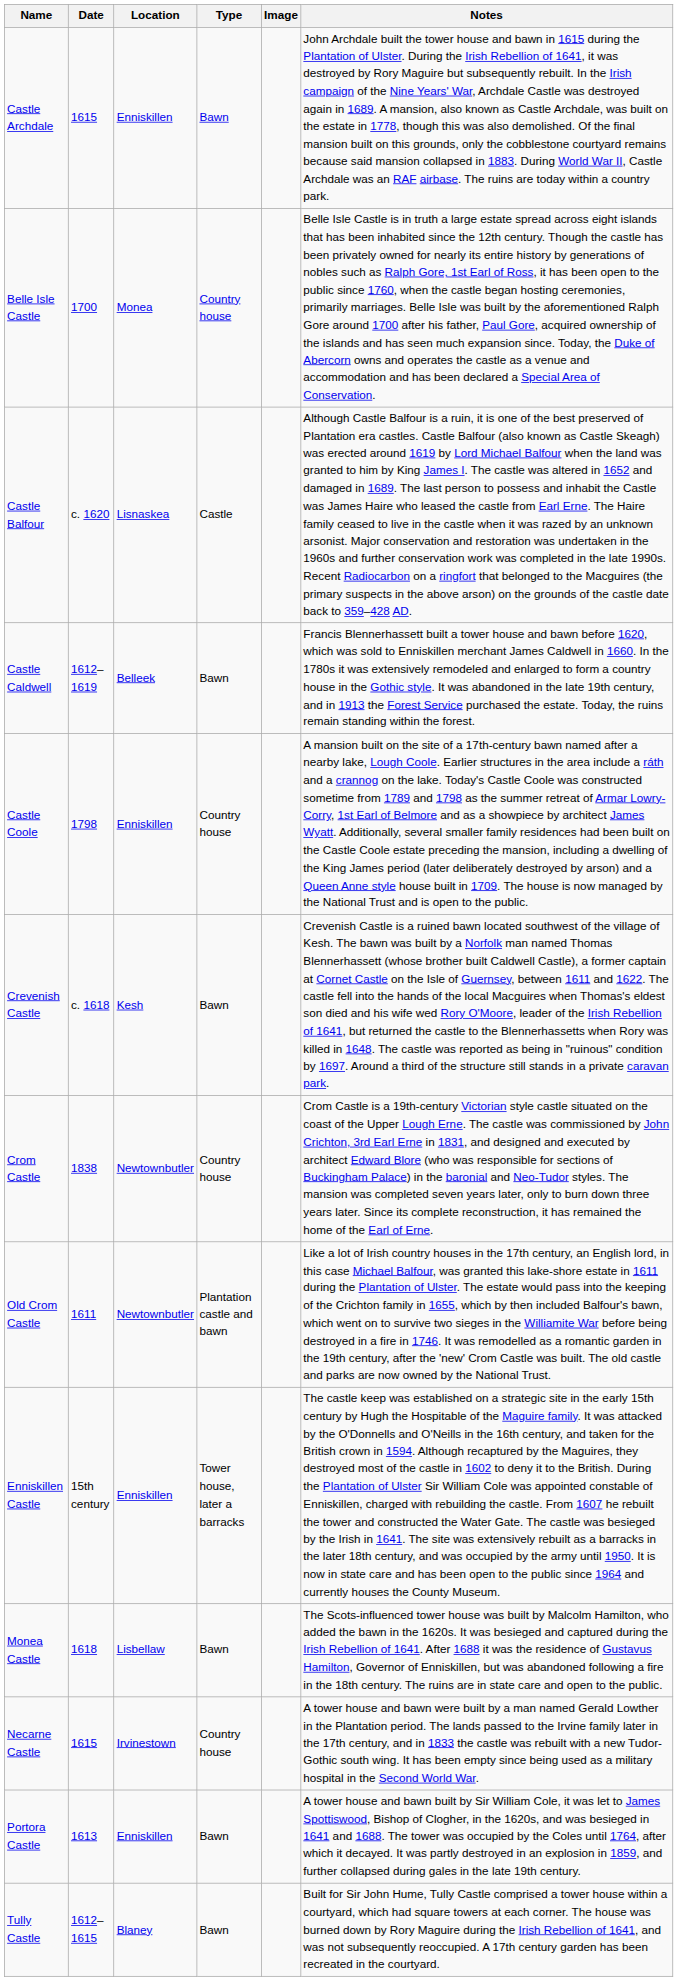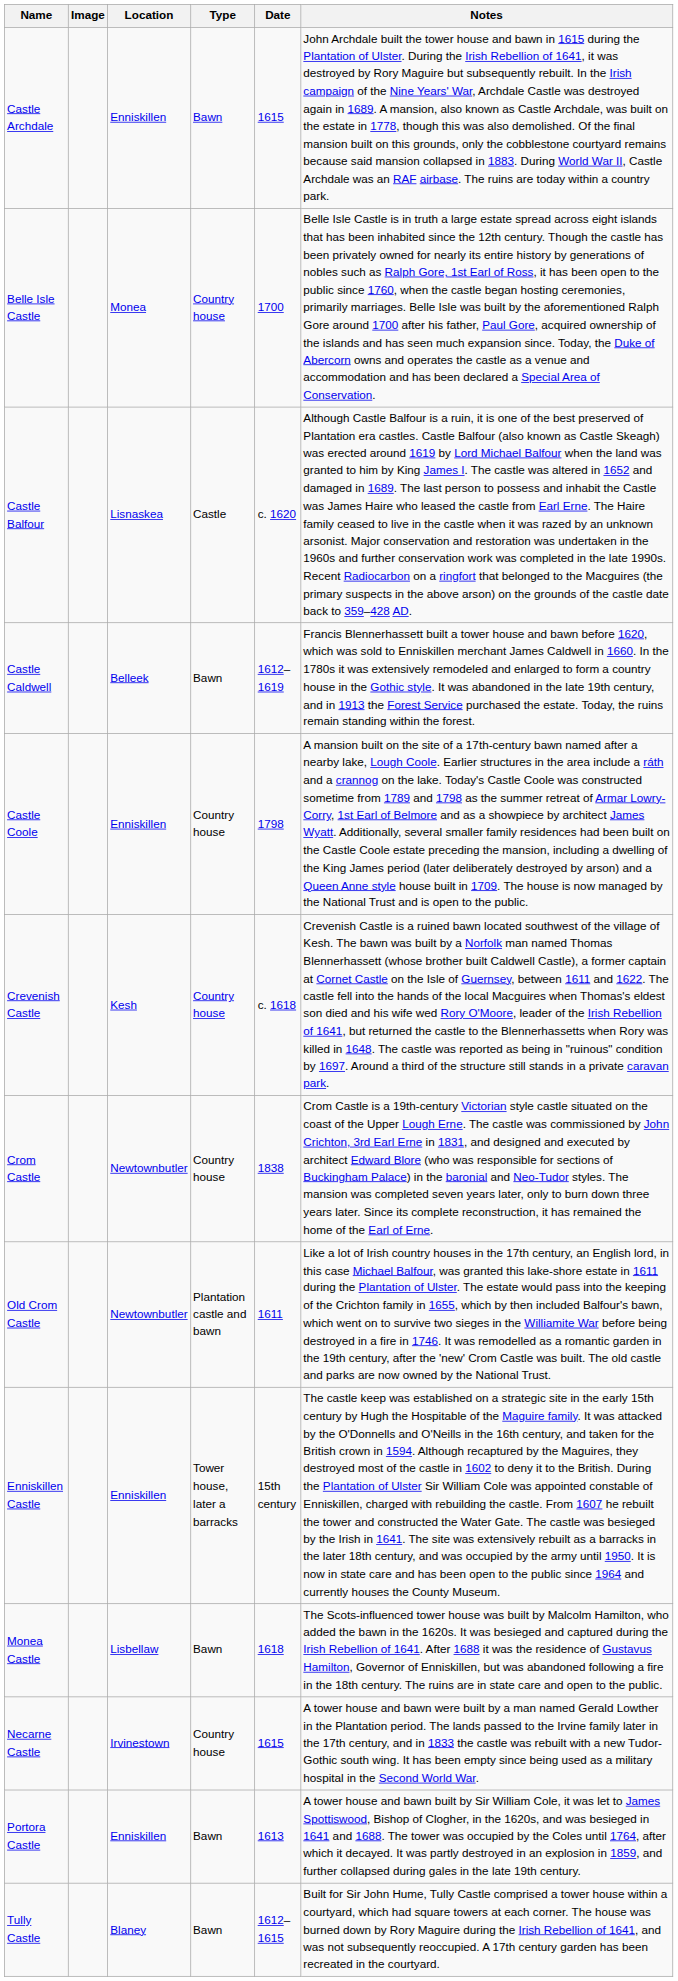 <table class="wikitable sortable" style="font-size:95%;border:0px;text-align:left;line-height:150%;">
 <tr>
 <th>Name</th>
-<th>Date</th>
+<th>Image</th>
 <th>Location</th>
 <th>Type</th>
-<th>Image</th>
+<th>Date</th>
 <th class="unsortable">Notes</th>
 </tr>
 <tr>
 <td><a href='#'>Castle Archdale</a></td>
-<td><a href='#'>1615</a></td>
+<td></td>
 <td><a href='#'>Enniskillen</a> </td>
 <td><a href='#'>Bawn</a></td>
-<td></td>
+<td><a href='#'>1615</a></td>
 <td>John Archdale built the tower house and bawn in <a href='#'>1615</a> during the <a href='#'>Plantation of Ulster</a>. During the <a href='#'>Irish Rebellion of 1641</a>, it was destroyed by Rory Maguire but subsequently rebuilt. In the <a href='#'>Irish campaign</a> of the <a href='#'>Nine Years' War</a>, Archdale Castle was destroyed again in <a href='#'>1689</a>. A mansion, also known as Castle Archdale, was built on the estate in <a href='#'>1778</a>, though this was also demolished. Of the final mansion built on this grounds, only the cobblestone courtyard remains because said mansion collapsed in <a href='#'>1883</a>. During <a href='#'>World War II</a>, Castle Archdale was an <a href='#'>RAF</a> <a href='#'>airbase</a>. The ruins are today within a country park.</td>
 </tr>
 <tr>
 <td><a href='#'>Belle Isle Castle</a></td>
-<td><a href='#'>1700</a></td>
+<td></td>
 <td><a href='#'>Monea</a> </td>
 <td><a href='#'>Country house</a></td>
-<td></td>
+<td><a href='#'>1700</a></td>
 <td>Belle Isle Castle is in truth a large estate spread across eight islands that has been inhabited since the 12th century. Though the castle has been privately owned for nearly its entire history by generations of nobles such as <a href='#'>Ralph Gore, 1st Earl of Ross</a>, it has been open to the public since <a href='#'>1760</a>, when the castle began hosting ceremonies, primarily marriages. Belle Isle was built by the aforementioned Ralph Gore around <a href='#'>1700</a> after his father, <a href='#'>Paul Gore</a>, acquired ownership of the islands and has seen much expansion since. Today, the <a href='#'>Duke of Abercorn</a> owns and operates the castle as a venue and accommodation and has been declared a <a href='#'>Special Area of Conservation</a>.</td>
 </tr>
 <tr>
 <td><a href='#'>Castle Balfour</a></td>
-<td>c. <a href='#'>1620</a></td>
+<td></td>
 <td><a href='#'>Lisnaskea</a> </td>
 <td>Castle</td>
-<td></td>
+<td>c. <a href='#'>1620</a></td>
 <td>Although Castle Balfour is a ruin, it is one of the best preserved of Plantation era castles. Castle Balfour (also known as Castle Skeagh) was erected around <a href='#'>1619</a> by <a href='#'>Lord Michael Balfour</a> when the land was granted to him by King <a href='#'>James I</a>. The castle was altered in <a href='#'>1652</a> and damaged in <a href='#'>1689</a>. The last person to possess and inhabit the Castle was James Haire who leased the castle from <a href='#'>Earl Erne</a>. The Haire family ceased to live in the castle when it was razed by an unknown arsonist. Major conservation and restoration was undertaken in the 1960s and further conservation work was completed in the late 1990s. Recent <a href='#'>Radiocarbon</a> on a <a href='#'>ringfort</a> that belonged to the Macguires (the primary suspects in the above arson) on the grounds of the castle date back to <a href='#'>359</a>–<a href='#'>428</a> <a href='#'>AD</a>.</td>
 </tr>
 <tr>
 <td><a href='#'>Castle Caldwell</a></td>
-<td><a href='#'>1612</a>–<a href='#'>1619</a></td>
+<td></td>
 <td><a href='#'>Belleek</a> </td>
 <td>Bawn</td>
-<td></td>
+<td><a href='#'>1612</a>–<a href='#'>1619</a></td>
 <td>Francis Blennerhassett built a tower house and bawn before <a href='#'>1620</a>, which was sold to Enniskillen merchant James Caldwell in <a href='#'>1660</a>. In the 1780s it was extensively remodeled and enlarged to form a country house in the <a href='#'>Gothic style</a>. It was abandoned in the late 19th century, and in <a href='#'>1913</a> the <a href='#'>Forest Service</a> purchased the estate. Today, the ruins remain standing within the forest.</td>
 </tr>
 <tr>
 <td><a href='#'>Castle Coole</a></td>
-<td><a href='#'>1798</a></td>
+<td></td>
 <td><a href='#'>Enniskillen</a> </td>
 <td>Country house</td>
-<td></td>
+<td><a href='#'>1798</a></td>
 <td>A mansion built on the site of a 17th-century bawn named after a nearby lake, <a href='#'>Lough Coole</a>. Earlier structures in the area include a <a href='#'>ráth</a> and a <a href='#'>crannog</a> on the lake. Today's Castle Coole was constructed sometime from <a href='#'>1789</a> and <a href='#'>1798</a> as the summer retreat of <a href='#'>Armar Lowry-Corry</a>, <a href='#'>1st Earl of Belmore</a> and as a showpiece by architect <a href='#'>James Wyatt</a>. Additionally, several smaller family residences had been built on the Castle Coole estate preceding the mansion, including a dwelling of the King James period (later deliberately destroyed by arson) and a <a href='#'>Queen Anne style</a> house built in <a href='#'>1709</a>. The house is now managed by the National Trust and is open to the public.</td>
 </tr>
 <tr>
 <td><a href='#'>Crevenish Castle</a></td>
+<td></td>
+<td><a href='#'>Kesh</a> </td>
+<td><a href='#'>Country house</a></td>
 <td>c. <a href='#'>1618</a></td>
-<td><a href='#'>Kesh</a> </td>
-<td>Bawn</td>
-<td></td>
 <td>Crevenish Castle is a ruined bawn located  southwest of the village of Kesh. The bawn was built by a <a href='#'>Norfolk</a> man named Thomas Blennerhassett (whose brother built Caldwell Castle), a former captain at <a href='#'>Cornet Castle</a> on the Isle of <a href='#'>Guernsey</a>, between <a href='#'>1611</a> and <a href='#'>1622</a>. The castle fell into the hands of the local Macguires when Thomas's eldest son died and his wife wed <a href='#'>Rory O'Moore</a>, leader of the <a href='#'>Irish Rebellion of 1641</a>, but returned the castle to the Blennerhassetts when Rory was killed in <a href='#'>1648</a>. The castle was reported as being in "ruinous" condition by <a href='#'>1697</a>. Around a third of the structure still stands in a private <a href='#'>caravan park</a>.</td>
 </tr>
 <tr>
 <td><a href='#'>Crom Castle</a></td>
-<td><a href='#'>1838</a></td>
+<td></td>
 <td><a href='#'>Newtownbutler</a> </td>
 <td>Country house</td>
-<td></td>
+<td><a href='#'>1838</a></td>
 <td>Crom Castle is a 19th-century <a href='#'>Victorian</a> style castle situated on the coast of the Upper <a href='#'>Lough Erne</a>. The castle was commissioned by <a href='#'>John Crichton, 3rd Earl Erne</a> in <a href='#'>1831</a>, and designed and executed by architect <a href='#'>Edward Blore</a> (who was responsible for sections of <a href='#'>Buckingham Palace</a>) in the <a href='#'>baronial</a> and <a href='#'>Neo-Tudor</a> styles. The mansion was completed seven years later, only to burn down three years later. Since its complete reconstruction, it has remained the home of the <a href='#'>Earl of Erne</a>.</td>
 </tr>
 <tr>
 <td><a href='#'>Old Crom Castle</a></td>
-<td><a href='#'>1611</a></td>
+<td></td>
 <td><a href='#'>Newtownbutler</a> </td>
 <td>Plantation castle and bawn</td>
-<td></td>
+<td><a href='#'>1611</a></td>
 <td>Like a lot of Irish country houses in the 17th century, an English lord, in this case <a href='#'>Michael Balfour</a>, was granted this lake-shore estate in <a href='#'>1611</a> during the <a href='#'>Plantation of Ulster</a>. The estate would pass into the keeping of the Crichton family in <a href='#'>1655</a>, which by then included Balfour's bawn, which went on to survive two sieges in the <a href='#'>Williamite War</a> before being destroyed in a fire in <a href='#'>1746</a>. It was remodelled as a romantic garden in the 19th century, after the 'new' Crom Castle was built. The old castle and parks are now owned by the National Trust.</td>
 </tr>
 <tr>
 <td><a href='#'>Enniskillen Castle</a></td>
-<td>15th century</td>
+<td></td>
 <td><a href='#'>Enniskillen</a> </td>
 <td>Tower house, later a barracks</td>
-<td></td>
+<td>15th century</td>
 <td>The castle keep was established on a strategic site in the early 15th century by Hugh the Hospitable of the <a href='#'>Maguire family</a>. It was attacked by the O'Donnells and O'Neills in the 16th century, and taken for the British crown in <a href='#'>1594</a>. Although recaptured by the Maguires, they destroyed most of the castle in <a href='#'>1602</a> to deny it to the British. During the <a href='#'>Plantation of Ulster</a> Sir William Cole was appointed constable of Enniskillen, charged with rebuilding the castle. From <a href='#'>1607</a> he rebuilt the tower and constructed the Water Gate. The castle was besieged by the Irish in <a href='#'>1641</a>. The site was extensively rebuilt as a barracks in the later 18th century, and was occupied by the army until <a href='#'>1950</a>. It is now in state care and has been open to the public since <a href='#'>1964</a> and currently houses the County Museum.</td>
 </tr>
 <tr>
 <td><a href='#'>Monea Castle</a></td>
-<td><a href='#'>1618</a></td>
+<td></td>
 <td><a href='#'>Lisbellaw</a> </td>
 <td>Bawn</td>
-<td></td>
+<td><a href='#'>1618</a></td>
 <td>The Scots-influenced tower house was built by Malcolm Hamilton, who added the bawn in the 1620s. It was besieged and captured during the <a href='#'>Irish Rebellion of 1641</a>. After <a href='#'>1688</a> it was the residence of <a href='#'>Gustavus Hamilton</a>, Governor of Enniskillen, but was abandoned following a fire in the 18th century. The ruins are in state care and open to the public.</td>
 </tr>
 <tr>
 <td><a href='#'>Necarne Castle</a></td>
-<td><a href='#'>1615</a></td>
+<td></td>
 <td><a href='#'>Irvinestown</a> </td>
 <td>Country house</td>
-<td></td>
+<td><a href='#'>1615</a></td>
 <td>A tower house and bawn were built by a man named Gerald Lowther in the Plantation period. The lands passed to the Irvine family later in the 17th century, and in <a href='#'>1833</a> the castle was rebuilt with a new Tudor-Gothic south wing. It has been empty since being used as a military hospital in the <a href='#'>Second World War</a>.</td>
 </tr>
 <tr>
 <td><a href='#'>Portora Castle</a></td>
-<td><a href='#'>1613</a></td>
+<td></td>
 <td><a href='#'>Enniskillen</a> </td>
 <td>Bawn</td>
-<td></td>
+<td><a href='#'>1613</a></td>
 <td>A tower house and bawn built by Sir William Cole, it was let to <a href='#'>James Spottiswood</a>, Bishop of Clogher, in the 1620s, and was besieged in <a href='#'>1641</a> and <a href='#'>1688</a>. The tower was occupied by the Coles until <a href='#'>1764</a>, after which it decayed. It was partly destroyed in an explosion in <a href='#'>1859</a>, and further collapsed during gales in the late 19th century.</td>
 </tr>
 <tr>
 <td><a href='#'>Tully Castle</a></td>
-<td><a href='#'>1612</a>–<a href='#'>1615</a></td>
+<td></td>
 <td><a href='#'>Blaney</a> </td>
 <td>Bawn</td>
-<td></td>
+<td><a href='#'>1612</a>–<a href='#'>1615</a></td>
 <td>Built for Sir John Hume, Tully Castle comprised a tower house within a courtyard, which had square towers at each corner. The house was burned down by Rory Maguire during the <a href='#'>Irish Rebellion of 1641</a>, and was not subsequently reoccupied. A 17th century garden has been recreated in the courtyard.</td>
 </tr>
 </table>
